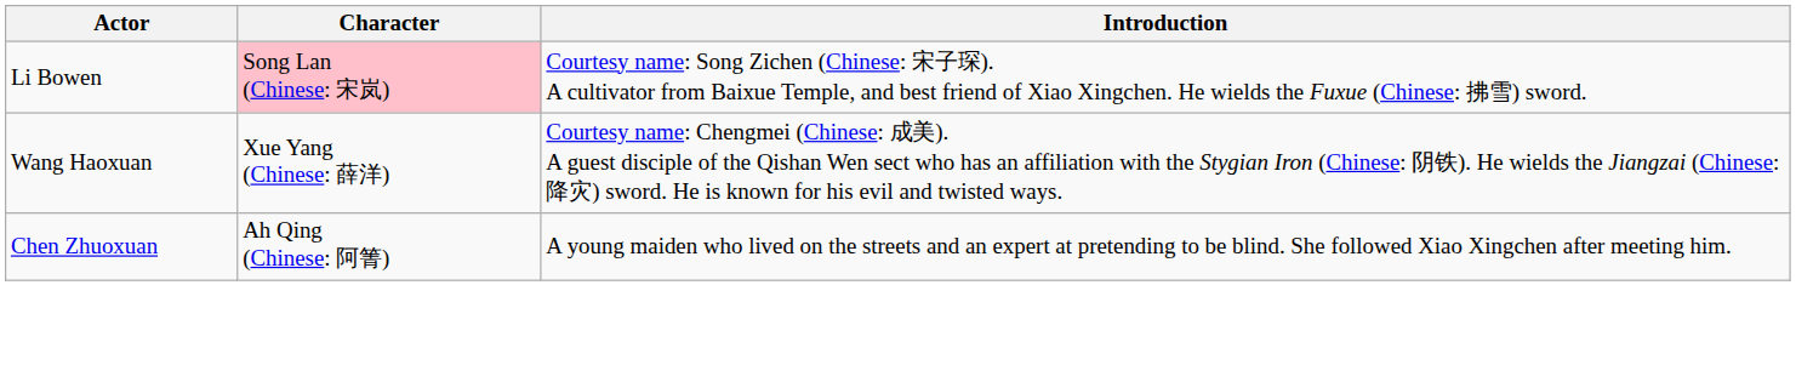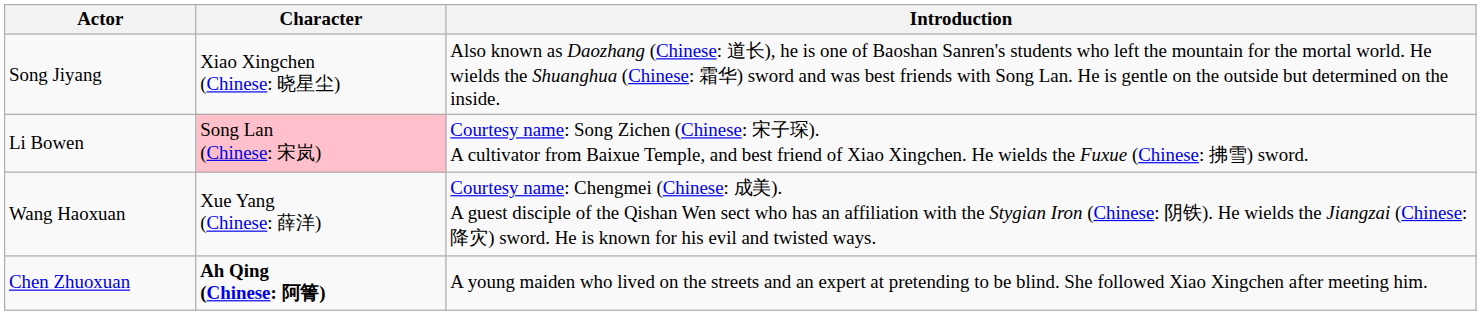 <table class="wikitable">
 <tr>
 <th style="width:13%">Actor</th>
 <th style="width:17%">Character</th>
 <th>Introduction</th>
+</tr>
+<tr>
+<td>Song Jiyang</td>
+<td>Xiao Xingchen <br>(<a href='#'>Chinese</a>: 晓星尘)</td>
+<td>Also known as <em>Daozhang</em> (<a href='#'>Chinese</a>: 道长), he is one of Baoshan Sanren's students who left the mountain for the mortal world. He wields the <em>Shuanghua</em> (<a href='#'>Chinese</a>: 霜华) sword and was best friends with Song Lan. He is gentle on the outside but determined on the inside.</td>
 </tr>
 <tr>
 <td>Li Bowen</td>
 <td style="background: pink;">Song Lan <br>(<a href='#'>Chinese</a>:  宋岚)</td>
 <td><a href='#'>Courtesy name</a>: Song Zichen (<a href='#'>Chinese</a>: 宋子琛).<br>A cultivator from Baixue Temple, and best friend of Xiao Xingchen. He wields the <em>Fuxue</em> (<a href='#'>Chinese</a>: 拂雪) sword.</td>
 </tr>
 <tr>
 <td>Wang Haoxuan</td>
 <td>Xue Yang <br>(<a href='#'>Chinese</a>:  薛洋)</td>
 <td><a href='#'>Courtesy name</a>: Chengmei (<a href='#'>Chinese</a>: 成美).<br>A guest disciple of the Qishan Wen sect who has an affiliation with the <em>Stygian Iron</em> (<a href='#'>Chinese</a>: 阴铁). He wields the <em>Jiangzai</em> (<a href='#'>Chinese</a>: 降灾) sword. He is known for his evil and twisted ways.</td>
 </tr>
 <tr>
 <td><a href='#'>Chen Zhuoxuan</a></td>
-<td>Ah Qing <br>(<a href='#'>Chinese</a>: 阿箐)</td>
+<td><strong>Ah Qing <br>(<a href='#'>Chinese</a>: 阿箐)</strong></td>
 <td>A young maiden who lived on the streets and an expert at pretending to be blind. She followed Xiao Xingchen after meeting him.</td>
 </tr>
 </table>
